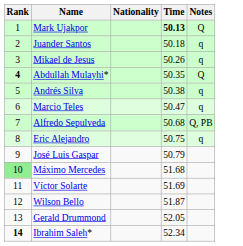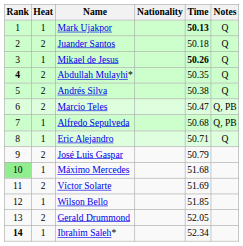 <table class="wikitable sortable" style="text-align:center;font-size:95%">
 <tr>
 <th>Rank</th>
+<th>Heat</th>
 <th>Name</th>
 <th>Nationality</th>
 <th>Time</th>
 <th>Notes</th>
 </tr>
 <tr bgcolor=ccffcc>
+<td>1</td>
 <td>1</td>
 <td align=left><a href='#'>Mark Ujakpor</a></td>
 <td align=left></td>
 <td><strong>50.13</strong></td>
 <td>Q</td>
 </tr>
 <tr bgcolor=ccffcc>
 <td>2</td>
+<td>2</td>
 <td align=left><a href='#'>Juander Santos</a></td>
 <td align=left></td>
 <td>50.18</td>
-<td>q</td>
+<td>Q</td>
 </tr>
 <tr bgcolor=ccffcc>
 <td>3</td>
+<td>1</td>
 <td align=left><a href='#'>Mikael de Jesus</a></td>
 <td align=left></td>
-<td>50.26</td>
-<td>q</td>
+<td><strong>50.26</strong></td>
+<td>Q</td>
 </tr>
 <tr bgcolor=ccffcc>
 <td><strong>4</strong></td>
+<td>2</td>
 <td align=left><a href='#'>Abdullah Mulayhi</a>*</td>
 <td align=left></td>
 <td>50.35</td>
 <td>Q</td>
 </tr>
 <tr bgcolor=ccffcc>
 <td>5</td>
+<td>2</td>
 <td align=left><a href='#'>Andrés Silva</a></td>
 <td align=left></td>
 <td>50.38</td>
-<td>q</td>
+<td>Q</td>
 </tr>
 <tr bgcolor=ddffdd>
 <td>6</td>
+<td>2</td>
 <td align=left><a href='#'>Marcio Teles</a></td>
 <td align=left></td>
 <td>50.47</td>
-<td>q</td>
+<td>Q, PB</td>
 </tr>
 <tr bgcolor=ccffcc>
 <td>7</td>
+<td>1</td>
 <td align=left><a href='#'>Alfredo Sepulveda</a></td>
 <td align=left></td>
 <td>50.68</td>
 <td>Q, PB</td>
 </tr>
 <tr bgcolor=ddffdd>
 <td>8</td>
+<td>1</td>
 <td align=left><a href='#'>Eric Alejandro</a></td>
 <td align=left></td>
-<td>50.75</td>
-<td>q</td>
+<td>50.71</td>
+<td>Q</td>
 </tr>
 <tr>
 <td>9</td>
+<td>2</td>
 <td align=left><a href='#'>José Luis Gaspar</a></td>
 <td align=left></td>
 <td>50.79</td>
 <td></td>
 </tr>
 <tr>
 <td style="background: lightgreen;">10</td>
+<td>1</td>
 <td align=left><a href='#'>Máximo Mercedes</a></td>
 <td align=left></td>
 <td>51.68</td>
 <td></td>
 </tr>
 <tr>
 <td>11</td>
+<td>2</td>
 <td align=left><a href='#'>Víctor Solarte</a></td>
 <td align=left></td>
 <td>51.69</td>
 <td></td>
 </tr>
 <tr>
 <td>12</td>
+<td>1</td>
 <td align=left><a href='#'>Wilson Bello</a></td>
 <td align=left></td>
-<td>51.87</td>
+<td>51.85</td>
 <td></td>
 </tr>
 <tr>
 <td>13</td>
+<td>2</td>
 <td align=left><a href='#'>Gerald Drummond</a></td>
 <td align=left></td>
 <td>52.05</td>
 <td></td>
 </tr>
 <tr>
 <td><strong>14</strong></td>
+<td>1</td>
 <td align=left><a href='#'>Ibrahim Saleh</a>*</td>
 <td align=left></td>
 <td>52.34</td>
 <td></td>
 </tr>
 </table>
